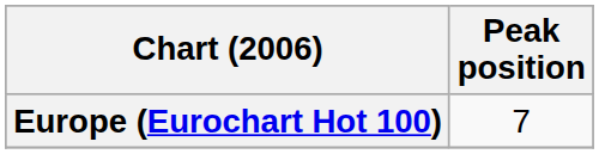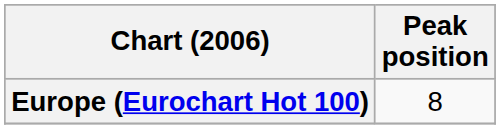 <table class="wikitable sortable plainrowheaders" style="text-align:center">
 <tr>
 <th>Chart (2006)</th>
 <th>Peak<br>position</th>
 </tr>
 <tr>
 <th scope="row">Europe (<a href='#'>Eurochart Hot 100</a>)</th>
-<td>7</td>
+<td>8</td>
 </tr>
 <tr>
 </tr>
 <tr>
 </tr>
 <tr>
 </tr>
 </table>
